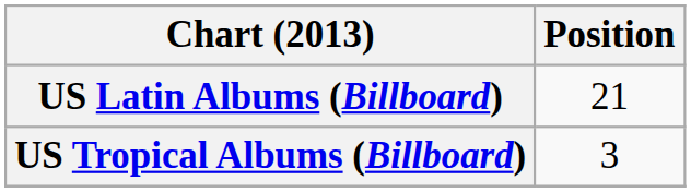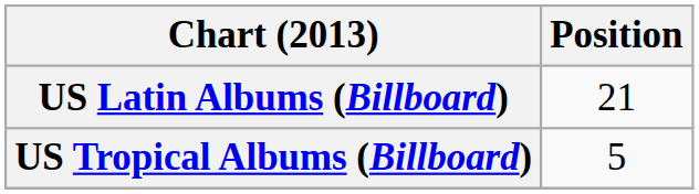 <table class="wikitable plainrowheaders" style="text-align:center;">
 <tr>
 <th scope="col">Chart (2013)</th>
 <th scope="col">Position</th>
 </tr>
 <tr>
 <th scope="row">US <a href='#'>Latin Albums</a> (<em><a href='#'>Billboard</a></em>)</th>
 <td style="text-align:center;">21</td>
 </tr>
 <tr>
 <th scope="row">US <a href='#'>Tropical Albums</a> (<em><a href='#'>Billboard</a></em>)</th>
-<td style="text-align:center;">3</td>
+<td style="text-align:center;">5</td>
 </tr>
 <tr>
 </tr>
 </table>
